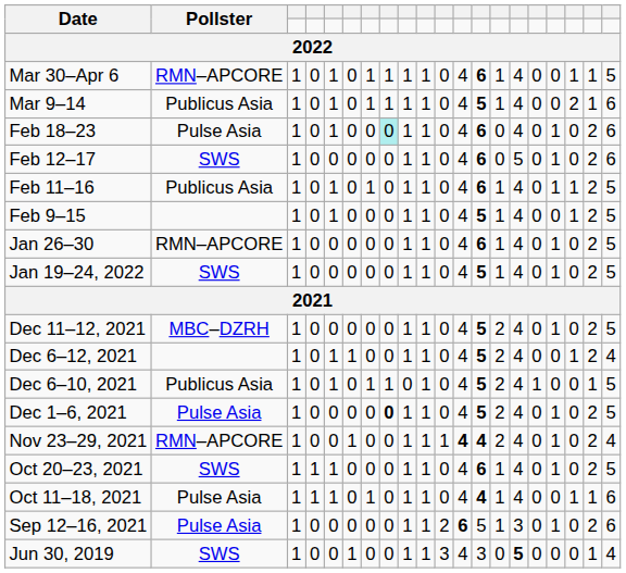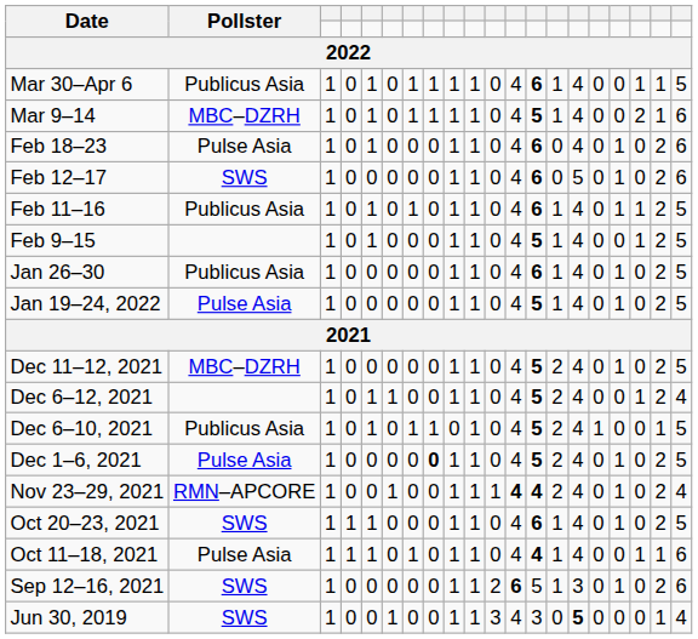 <table class="wikitable" style="font-size:92%; text-align:center;">
 <tr>
 <th rowspan="2">Date</th>
 <th rowspan="2">Pollster</th>
 <th></th>
 <th></th>
 <th></th>
 <th></th>
 <th></th>
 <th></th>
 <th></th>
 <th></th>
 <th></th>
 <th></th>
 <th></th>
 <th></th>
 <th></th>
 <th></th>
 <th></th>
 <th></th>
 <th></th>
 <th></th>
 </tr>
 <tr>
 <td></td>
 <td></td>
 <td></td>
 <td></td>
 <td></td>
 <td></td>
 <td></td>
 <td></td>
 <td></td>
 <td></td>
 <td></td>
 <td></td>
 <td></td>
 <td></td>
 <td></td>
 <td></td>
 <td></td>
 <td></td>
 </tr>
 <tr>
 <th colspan="20">2022</th>
 </tr>
 <tr>
 <td align=left>Mar 30–Apr 6</td>
-<td><a href='#'>RMN</a>–APCORE</td>
+<td>Publicus Asia</td>
 <td>1</td>
 <td>0</td>
 <td>1</td>
 <td>0</td>
 <td>1</td>
 <td>1</td>
 <td>1</td>
 <td>1</td>
 <td>0</td>
 <td>4</td>
 <td><strong>6</strong></td>
 <td>1</td>
 <td>4</td>
 <td>0</td>
 <td>0</td>
 <td>1</td>
 <td>1</td>
 <td>5</td>
 </tr>
 <tr>
 <td align=left>Mar 9–14</td>
-<td>Publicus Asia</td>
+<td><a href='#'>MBC</a>–<a href='#'>DZRH</a></td>
 <td>1</td>
 <td>0</td>
 <td>1</td>
 <td>0</td>
 <td>1</td>
 <td>1</td>
 <td>1</td>
 <td>1</td>
 <td>0</td>
 <td>4</td>
 <td><strong>5</strong></td>
 <td>1</td>
 <td>4</td>
 <td>0</td>
 <td>0</td>
 <td>2</td>
 <td>1</td>
 <td>6</td>
 </tr>
 <tr>
 <td align=left>Feb 18–23</td>
 <td>Pulse Asia</td>
 <td>1</td>
 <td>0</td>
 <td>1</td>
 <td>0</td>
 <td>0</td>
-<td style="background: paleturquoise;">0</td>
+<td>0</td>
 <td>1</td>
 <td>1</td>
 <td>0</td>
 <td>4</td>
 <td><strong>6</strong></td>
 <td>0</td>
 <td>4</td>
 <td>0</td>
 <td>1</td>
 <td>0</td>
 <td>2</td>
 <td>6</td>
 </tr>
 <tr>
 <td align=left>Feb 12–17</td>
 <td><a href='#'>SWS</a></td>
 <td>1</td>
 <td>0</td>
 <td>0</td>
 <td>0</td>
 <td>0</td>
 <td>0</td>
 <td>1</td>
 <td>1</td>
 <td>0</td>
 <td>4</td>
 <td><strong>6</strong></td>
 <td>0</td>
 <td>5</td>
 <td>0</td>
 <td>1</td>
 <td>0</td>
 <td>2</td>
 <td>6</td>
 </tr>
 <tr>
 <td align=left>Feb 11–16</td>
 <td>Publicus Asia</td>
 <td>1</td>
 <td>0</td>
 <td>1</td>
 <td>0</td>
 <td>1</td>
 <td>0</td>
 <td>1</td>
 <td>1</td>
 <td>0</td>
 <td>4</td>
 <td><strong>6</strong></td>
 <td>1</td>
 <td>4</td>
 <td>0</td>
 <td>1</td>
 <td>1</td>
 <td>2</td>
 <td>5</td>
 </tr>
 <tr>
 <td align=left>Feb 9–15</td>
 <td></td>
 <td>1</td>
 <td>0</td>
 <td>1</td>
 <td>0</td>
 <td>0</td>
 <td>0</td>
 <td>1</td>
 <td>1</td>
 <td>0</td>
 <td>4</td>
 <td><strong>5</strong></td>
 <td>1</td>
 <td>4</td>
 <td>0</td>
 <td>0</td>
 <td>1</td>
 <td>2</td>
 <td>5</td>
 </tr>
 <tr>
 <td align=left>Jan 26–30</td>
-<td>RMN–APCORE</td>
+<td>Publicus Asia</td>
 <td>1</td>
 <td>0</td>
 <td>0</td>
 <td>0</td>
 <td>0</td>
 <td>0</td>
 <td>1</td>
 <td>1</td>
 <td>0</td>
 <td>4</td>
 <td><strong>6</strong></td>
 <td>1</td>
 <td>4</td>
 <td>0</td>
 <td>1</td>
 <td>0</td>
 <td>2</td>
 <td>5</td>
 </tr>
 <tr>
 <td align=left>Jan 19–24, 2022</td>
-<td><a href='#'>SWS</a></td>
+<td><a href='#'>Pulse Asia</a></td>
 <td>1</td>
 <td>0</td>
 <td>0</td>
 <td>0</td>
 <td>0</td>
 <td>0</td>
 <td>1</td>
 <td>1</td>
 <td>0</td>
 <td>4</td>
 <td><strong>5</strong></td>
 <td>1</td>
 <td>4</td>
 <td>0</td>
 <td>1</td>
 <td>0</td>
 <td>2</td>
 <td>5</td>
 </tr>
 <tr>
 <th colspan="20">2021</th>
 </tr>
 <tr>
 <td align=left>Dec 11–12, 2021</td>
 <td><a href='#'>MBC</a>–<a href='#'>DZRH</a></td>
 <td>1</td>
 <td>0</td>
 <td>0</td>
 <td>0</td>
 <td>0</td>
 <td>0</td>
 <td>1</td>
 <td>1</td>
 <td>0</td>
 <td>4</td>
 <td><strong>5</strong></td>
 <td>2</td>
 <td>4</td>
 <td>0</td>
 <td>1</td>
 <td>0</td>
 <td>2</td>
 <td>5</td>
 </tr>
 <tr>
 <td align=left>Dec 6–12, 2021</td>
 <td></td>
 <td>1</td>
 <td>0</td>
 <td>1</td>
 <td>1</td>
 <td>0</td>
 <td>0</td>
 <td>1</td>
 <td>1</td>
 <td>0</td>
 <td>4</td>
 <td><strong>5</strong></td>
 <td>2</td>
 <td>4</td>
 <td>0</td>
 <td>0</td>
 <td>1</td>
 <td>2</td>
 <td>4</td>
 </tr>
 <tr>
 <td align=left>Dec 6–10, 2021</td>
 <td>Publicus Asia</td>
 <td>1</td>
 <td>0</td>
 <td>1</td>
 <td>0</td>
 <td>1</td>
 <td>1</td>
 <td>0</td>
 <td>1</td>
 <td>0</td>
 <td>4</td>
 <td><strong>5</strong></td>
 <td>2</td>
 <td>4</td>
 <td>1</td>
 <td>0</td>
 <td>0</td>
 <td>1</td>
 <td>5</td>
 </tr>
 <tr>
 <td align=left>Dec 1–6, 2021</td>
 <td><a href='#'>Pulse Asia</a></td>
 <td>1</td>
 <td>0</td>
 <td>0</td>
 <td>0</td>
 <td>0</td>
 <td><strong>0</strong></td>
 <td>1</td>
 <td>1</td>
 <td>0</td>
 <td>4</td>
 <td><strong>5</strong></td>
 <td>2</td>
 <td>4</td>
 <td>0</td>
 <td>1</td>
 <td>0</td>
 <td>2</td>
 <td>5</td>
 </tr>
 <tr>
 <td align=left>Nov 23–29, 2021</td>
 <td><a href='#'>RMN</a>–APCORE</td>
 <td>1</td>
 <td>0</td>
 <td>0</td>
 <td>1</td>
 <td>0</td>
 <td>0</td>
 <td>1</td>
 <td>1</td>
 <td>1</td>
 <td><strong>4</strong></td>
 <td><strong>4</strong></td>
 <td>2</td>
 <td>4</td>
 <td>0</td>
 <td>1</td>
 <td>0</td>
 <td>2</td>
 <td>4</td>
 </tr>
 <tr>
 <td align=left>Oct 20–23, 2021</td>
 <td><a href='#'>SWS</a></td>
 <td>1</td>
 <td>1</td>
 <td>1</td>
 <td>0</td>
 <td>0</td>
 <td>0</td>
 <td>1</td>
 <td>1</td>
 <td>0</td>
 <td>4</td>
 <td><strong>6</strong></td>
 <td>1</td>
 <td>4</td>
 <td>0</td>
 <td>1</td>
 <td>0</td>
 <td>2</td>
 <td>5</td>
 </tr>
 <tr>
 <td align=left>Oct 11–18, 2021</td>
 <td>Pulse Asia</td>
 <td>1</td>
 <td>1</td>
 <td>1</td>
 <td>0</td>
 <td>1</td>
 <td>0</td>
 <td>1</td>
 <td>1</td>
 <td>0</td>
 <td>4</td>
 <td><strong>4</strong></td>
 <td>1</td>
 <td>4</td>
 <td>0</td>
 <td>0</td>
 <td>1</td>
 <td>1</td>
 <td>6</td>
 </tr>
 <tr>
 <td align=left>Sep 12–16, 2021</td>
-<td><a href='#'>Pulse Asia</a></td>
+<td><a href='#'>SWS</a></td>
 <td>1</td>
 <td>0</td>
 <td>0</td>
 <td>0</td>
 <td>0</td>
 <td>0</td>
 <td>1</td>
 <td>1</td>
 <td>2</td>
 <td><strong>6</strong></td>
 <td>5</td>
 <td>1</td>
 <td>3</td>
 <td>0</td>
 <td>1</td>
 <td>0</td>
 <td>2</td>
 <td>6</td>
 </tr>
 <tr>
 <td align=left>Jun 30, 2019</td>
 <td><a href='#'>SWS</a></td>
 <td>1</td>
 <td>0</td>
 <td>0</td>
 <td>1</td>
 <td>0</td>
 <td>0</td>
 <td>1</td>
 <td>1</td>
 <td>3</td>
 <td>4</td>
 <td>3</td>
 <td>0</td>
 <td><strong>5</strong></td>
 <td>0</td>
 <td>0</td>
 <td>0</td>
 <td>1</td>
 <td>4</td>
 </tr>
 </table>
